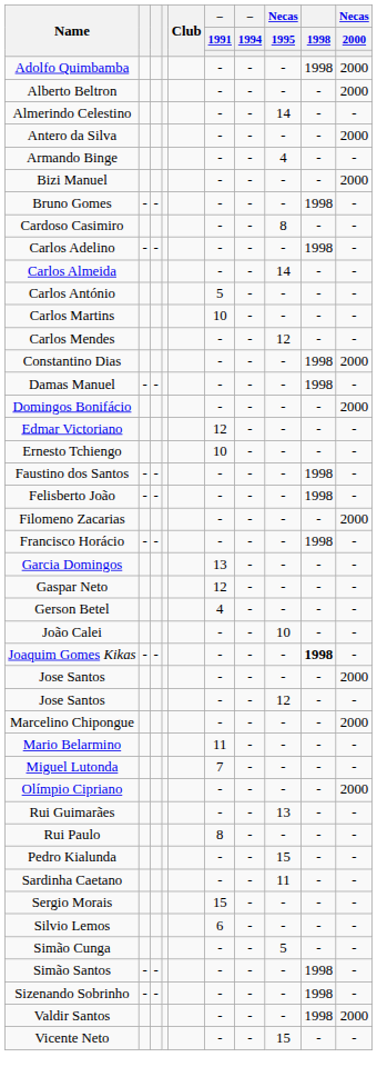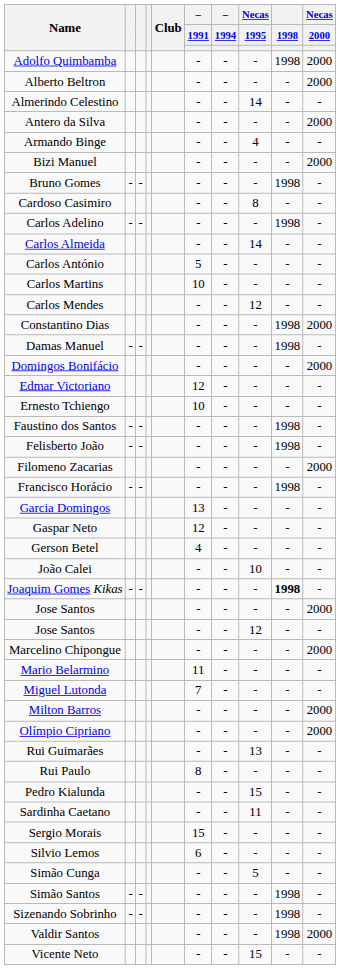 <table class="wikitable plainrowheaders sortable" style="text-align:center">
 <tr>
 <th scope="col" rowspan="3">Name</th>
 <th scope="col" rowspan="3"></th>
 <th scope="col" rowspan="3"></th>
 <th scope="col" rowspan="3"></th>
 <th scope="col" rowspan="3">Club</th>
 <th colspan="1"><small>–</small></th>
 <th colspan="1"><small>–</small></th>
 <th colspan="1"><small><a href='#'>Necas</a></small></th>
 <th colspan="1"><small></small></th>
 <th colspan="1"><small><a href='#'>Necas</a></small></th>
 </tr>
 <tr>
 <th colspan="1"><small><a href='#'>1991</a></small></th>
 <th colspan="1"><small><a href='#'>1994</a></small></th>
 <th colspan="1"><small><a href='#'>1995</a></small></th>
 <th colspan="1"><small><a href='#'>1998</a></small></th>
 <th colspan="1"><small><a href='#'>2000</a></small></th>
 </tr>
 <tr>
 <th scope="col" rowspan="1"><small></small></th>
 <th scope="col" rowspan="1"><small></small></th>
 <th scope="col" rowspan="1"><small></small></th>
 <th scope="col" rowspan="1"><small></small></th>
 <th scope="col" rowspan="1"><small></small></th>
 </tr>
 <tr>
 <td><a href='#'>Adolfo Quimbamba</a></td>
 <td></td>
 <td></td>
 <td></td>
 <td align=left><small> </small></td>
 <td>-</td>
 <td>-</td>
 <td>-</td>
 <td>1998</td>
 <td>2000</td>
 </tr>
 <tr>
 <td>Alberto Beltron</td>
 <td></td>
 <td></td>
 <td></td>
 <td align=left><small> </small></td>
 <td>-</td>
 <td>-</td>
 <td>-</td>
 <td>-</td>
 <td>2000</td>
 </tr>
 <tr>
 <td>Almerindo Celestino</td>
 <td></td>
 <td></td>
 <td></td>
 <td align=left><small> </small></td>
 <td>-</td>
 <td>-</td>
 <td>14</td>
 <td>-</td>
 <td>-</td>
 </tr>
 <tr>
 <td>Antero da Silva</td>
 <td></td>
 <td></td>
 <td></td>
 <td align=left><small> </small></td>
 <td>-</td>
 <td>-</td>
 <td>-</td>
 <td>-</td>
 <td>2000</td>
 </tr>
 <tr>
 <td>Armando Binge</td>
 <td></td>
 <td></td>
 <td></td>
 <td align=left><small> </small></td>
 <td>-</td>
 <td>-</td>
 <td data-sort-value="04">4</td>
 <td>-</td>
 <td>-</td>
 </tr>
 <tr>
 <td>Bizi Manuel</td>
 <td></td>
 <td></td>
 <td></td>
 <td align=left><small> </small></td>
 <td>-</td>
 <td>-</td>
 <td>-</td>
 <td>-</td>
 <td>2000</td>
 </tr>
 <tr>
 <td>Bruno Gomes</td>
 <td>-</td>
 <td>-</td>
 <td></td>
 <td align=left><small> </small></td>
 <td>-</td>
 <td>-</td>
 <td>-</td>
 <td>1998</td>
 <td>-</td>
 </tr>
 <tr>
 <td>Cardoso Casimiro</td>
 <td></td>
 <td></td>
 <td></td>
 <td align=left><small> </small></td>
 <td>-</td>
 <td>-</td>
 <td data-sort-value="08">8</td>
 <td>-</td>
 <td>-</td>
 </tr>
 <tr>
 <td>Carlos Adelino</td>
 <td>-</td>
 <td>-</td>
 <td></td>
 <td align=left><small> </small></td>
 <td>-</td>
 <td>-</td>
 <td>-</td>
 <td>1998</td>
 <td>-</td>
 </tr>
 <tr>
 <td><a href='#'>Carlos Almeida</a></td>
 <td></td>
 <td></td>
 <td></td>
 <td align=left><small> </small></td>
 <td>-</td>
 <td>-</td>
 <td>14</td>
 <td>-</td>
 <td>-</td>
 </tr>
 <tr>
 <td>Carlos António</td>
 <td></td>
 <td></td>
 <td></td>
 <td align=left><small> </small></td>
 <td data-sort-value="05">5</td>
 <td>-</td>
 <td>-</td>
 <td>-</td>
 <td>-</td>
 </tr>
 <tr>
 <td>Carlos Martins</td>
 <td></td>
 <td></td>
 <td></td>
 <td align=left><small> </small></td>
 <td>10</td>
 <td>-</td>
 <td>-</td>
 <td>-</td>
 <td>-</td>
 </tr>
 <tr>
 <td>Carlos Mendes</td>
 <td></td>
 <td></td>
 <td></td>
 <td align=left><small> </small></td>
 <td>-</td>
 <td>-</td>
 <td>12</td>
 <td>-</td>
 <td>-</td>
 </tr>
 <tr>
 <td>Constantino Dias</td>
 <td></td>
 <td></td>
 <td></td>
 <td align=left><small> </small></td>
 <td>-</td>
 <td>-</td>
 <td>-</td>
 <td>1998</td>
 <td>2000</td>
 </tr>
 <tr>
 <td>Damas Manuel</td>
 <td>-</td>
 <td>-</td>
 <td></td>
 <td align=left><small> </small></td>
 <td>-</td>
 <td>-</td>
 <td>-</td>
 <td>1998</td>
 <td>-</td>
 </tr>
 <tr>
 <td><a href='#'>Domingos Bonifácio</a></td>
 <td></td>
 <td></td>
 <td></td>
 <td align=left><small> </small></td>
 <td>-</td>
 <td>-</td>
 <td>-</td>
 <td>-</td>
 <td>2000</td>
 </tr>
 <tr>
 <td><a href='#'>Edmar Victoriano</a></td>
 <td></td>
 <td></td>
 <td></td>
 <td align=left><small> </small></td>
 <td>12</td>
 <td>-</td>
 <td>-</td>
 <td>-</td>
 <td>-</td>
 </tr>
 <tr>
 <td>Ernesto Tchiengo</td>
 <td></td>
 <td></td>
 <td></td>
 <td align=left><small> </small></td>
 <td>10</td>
 <td>-</td>
 <td>-</td>
 <td>-</td>
 <td>-</td>
 </tr>
 <tr>
 <td>Faustino dos Santos</td>
 <td>-</td>
 <td>-</td>
 <td></td>
 <td align=left><small> </small></td>
 <td>-</td>
 <td>-</td>
 <td>-</td>
 <td>1998</td>
 <td>-</td>
 </tr>
 <tr>
 <td>Felisberto João</td>
 <td>-</td>
 <td>-</td>
 <td></td>
 <td align=left><small> </small></td>
 <td>-</td>
 <td>-</td>
 <td>-</td>
 <td>1998</td>
 <td>-</td>
 </tr>
 <tr>
 <td>Filomeno Zacarias</td>
 <td></td>
 <td></td>
 <td></td>
 <td align=left><small> </small></td>
 <td>-</td>
 <td>-</td>
 <td>-</td>
 <td>-</td>
 <td>2000</td>
 </tr>
 <tr>
 <td>Francisco Horácio</td>
 <td>-</td>
 <td>-</td>
 <td></td>
 <td align=left><small> </small></td>
 <td>-</td>
 <td>-</td>
 <td>-</td>
 <td>1998</td>
 <td>-</td>
 </tr>
 <tr>
 <td><a href='#'>Garcia Domingos</a></td>
 <td></td>
 <td></td>
 <td></td>
 <td align=left><small> </small></td>
 <td>13</td>
 <td>-</td>
 <td>-</td>
 <td>-</td>
 <td>-</td>
 </tr>
 <tr>
 <td>Gaspar Neto</td>
 <td></td>
 <td></td>
 <td></td>
 <td align=left><small> </small></td>
 <td>12</td>
 <td>-</td>
 <td>-</td>
 <td>-</td>
 <td>-</td>
 </tr>
 <tr>
 <td>Gerson Betel</td>
 <td></td>
 <td></td>
 <td></td>
 <td align=left><small> </small></td>
 <td data-sort-value="04">4</td>
 <td>-</td>
 <td>-</td>
 <td>-</td>
 <td>-</td>
 </tr>
 <tr>
 <td data-sort-value="Joao">João Calei</td>
 <td></td>
 <td></td>
 <td></td>
 <td align=left><small> </small></td>
 <td>-</td>
 <td>-</td>
 <td>10</td>
 <td>-</td>
 <td>-</td>
 </tr>
 <tr>
 <td><a href='#'>Joaquim Gomes</a> <em>Kikas</em></td>
 <td>-</td>
 <td>-</td>
 <td></td>
 <td align=left><small> </small></td>
 <td>-</td>
 <td>-</td>
 <td>-</td>
 <td><strong>1998</strong></td>
 <td>-</td>
 </tr>
 <tr>
 <td>Jose Santos</td>
 <td></td>
 <td></td>
 <td></td>
 <td align=left><small> </small></td>
 <td>-</td>
 <td>-</td>
 <td>-</td>
 <td>-</td>
 <td>2000</td>
 </tr>
 <tr>
 <td>Jose Santos</td>
 <td></td>
 <td></td>
 <td></td>
 <td align=left><small> </small></td>
 <td>-</td>
 <td>-</td>
 <td>12</td>
 <td>-</td>
 <td>-</td>
 </tr>
 <tr>
 <td>Marcelino Chipongue</td>
 <td></td>
 <td></td>
 <td></td>
 <td align=left><small> </small></td>
 <td>-</td>
 <td>-</td>
 <td>-</td>
 <td>-</td>
 <td>2000</td>
 </tr>
 <tr>
 <td><a href='#'>Mario Belarmino</a></td>
 <td></td>
 <td></td>
 <td></td>
 <td align=left><small> </small></td>
 <td>11</td>
 <td>-</td>
 <td>-</td>
 <td>-</td>
 <td>-</td>
 </tr>
 <tr>
 <td><a href='#'>Miguel Lutonda</a></td>
 <td></td>
 <td></td>
 <td></td>
 <td align=left><small> </small></td>
 <td data-sort-value="07">7</td>
 <td>-</td>
 <td>-</td>
 <td>-</td>
 <td>-</td>
 </tr>
 <tr>
+<td><a href='#'>Milton Barros</a></td>
+<td></td>
+<td></td>
+<td></td>
+<td align=left><small> </small></td>
+<td>-</td>
+<td>-</td>
+<td>-</td>
+<td>-</td>
+<td>2000</td>
+</tr>
+<tr>
 <td><a href='#'>Olímpio Cipriano</a></td>
 <td></td>
 <td></td>
 <td></td>
 <td align=left><small> </small></td>
 <td>-</td>
 <td>-</td>
 <td>-</td>
 <td>-</td>
 <td>2000</td>
 </tr>
 <tr>
 <td>Rui Guimarães</td>
 <td></td>
 <td></td>
 <td></td>
 <td align=left><small> </small></td>
 <td>-</td>
 <td>-</td>
 <td>13</td>
 <td>-</td>
 <td>-</td>
 </tr>
 <tr>
 <td>Rui Paulo</td>
 <td></td>
 <td></td>
 <td></td>
 <td align=left><small> </small></td>
 <td data-sort-value="08">8</td>
 <td>-</td>
 <td>-</td>
 <td>-</td>
 <td>-</td>
 </tr>
 <tr>
 <td>Pedro Kialunda</td>
 <td></td>
 <td></td>
 <td></td>
 <td align=left><small> </small></td>
 <td>-</td>
 <td>-</td>
 <td>15</td>
 <td>-</td>
 <td>-</td>
 </tr>
 <tr>
 <td>Sardinha Caetano</td>
 <td></td>
 <td></td>
 <td></td>
 <td align=left><small> </small></td>
 <td>-</td>
 <td>-</td>
 <td>11</td>
 <td>-</td>
 <td>-</td>
 </tr>
 <tr>
 <td>Sergio Morais</td>
 <td></td>
 <td></td>
 <td></td>
 <td align=left><small> </small></td>
 <td>15</td>
 <td>-</td>
 <td>-</td>
 <td>-</td>
 <td>-</td>
 </tr>
 <tr>
 <td>Silvio Lemos</td>
 <td></td>
 <td></td>
 <td></td>
 <td align=left><small> </small></td>
 <td data-sort-value="06">6</td>
 <td>-</td>
 <td>-</td>
 <td>-</td>
 <td>-</td>
 </tr>
 <tr>
 <td>Simão Cunga</td>
 <td></td>
 <td></td>
 <td></td>
 <td align=left><small> </small></td>
 <td>-</td>
 <td>-</td>
 <td data-sort-value="05">5</td>
 <td>-</td>
 <td>-</td>
 </tr>
 <tr>
 <td>Simão Santos</td>
 <td>-</td>
 <td>-</td>
 <td></td>
 <td align=left><small> </small></td>
 <td>-</td>
 <td>-</td>
 <td>-</td>
 <td>1998</td>
 <td>-</td>
 </tr>
 <tr>
 <td>Sizenando Sobrinho</td>
 <td>-</td>
 <td>-</td>
 <td></td>
 <td align=left><small> </small></td>
 <td>-</td>
 <td>-</td>
 <td>-</td>
 <td>1998</td>
 <td>-</td>
 </tr>
 <tr>
 <td>Valdir Santos</td>
 <td></td>
 <td></td>
 <td></td>
 <td align=left><small> </small></td>
 <td>-</td>
 <td>-</td>
 <td>-</td>
 <td>1998</td>
 <td>2000</td>
 </tr>
 <tr>
 <td>Vicente Neto</td>
 <td></td>
 <td></td>
 <td></td>
 <td align=left><small> </small></td>
 <td>-</td>
 <td>-</td>
 <td>15</td>
 <td>-</td>
 <td>-</td>
 </tr>
 </table>
